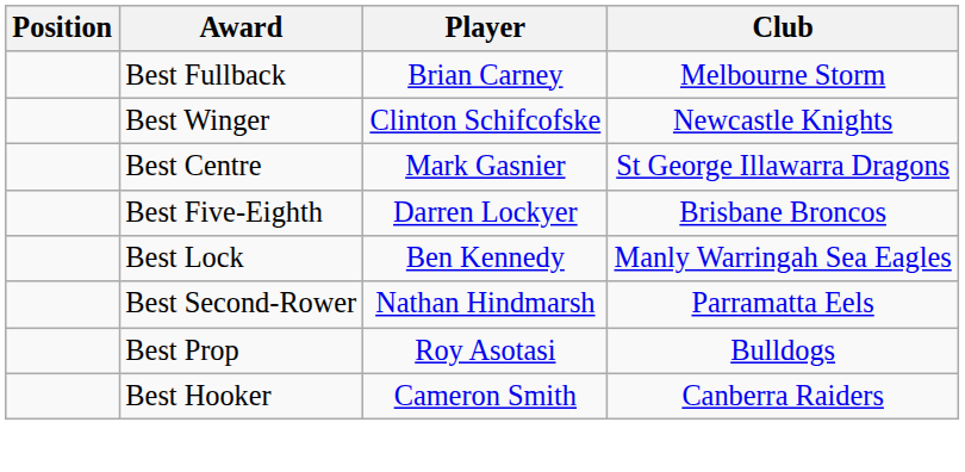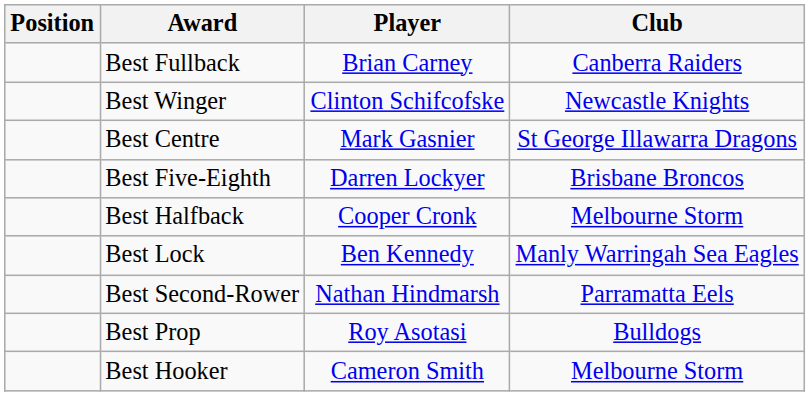 <table class="wikitable" style="text-align:center;">
 <tr>
 <th>Position</th>
 <th>Award</th>
 <th>Player</th>
 <th>Club</th>
 </tr>
 <tr>
 <td></td>
 <td style="text-align:left;">Best Fullback</td>
 <td><a href='#'>Brian Carney</a></td>
-<td><a href='#'>Melbourne Storm</a></td>
+<td><a href='#'>Canberra Raiders</a></td>
 </tr>
 <tr>
 <td></td>
 <td style="text-align:left;">Best Winger</td>
 <td><a href='#'>Clinton Schifcofske</a></td>
 <td><a href='#'>Newcastle Knights</a></td>
 </tr>
 <tr>
 <td></td>
 <td style="text-align:left;">Best Centre</td>
 <td><a href='#'>Mark Gasnier</a></td>
 <td><a href='#'>St George Illawarra Dragons</a></td>
 </tr>
 <tr>
 <td></td>
 <td style="text-align:left;">Best Five-Eighth</td>
 <td><a href='#'>Darren Lockyer</a></td>
 <td><a href='#'>Brisbane Broncos</a></td>
+</tr>
+<tr>
+<td></td>
+<td style="text-align:left;">Best Halfback</td>
+<td><a href='#'>Cooper Cronk</a></td>
+<td><a href='#'>Melbourne Storm</a></td>
 </tr>
 <tr>
 <td></td>
 <td style="text-align:left;">Best Lock</td>
 <td><a href='#'>Ben Kennedy</a></td>
 <td><a href='#'>Manly Warringah Sea Eagles</a></td>
 </tr>
 <tr>
 <td></td>
 <td style="text-align:left;">Best Second-Rower</td>
 <td><a href='#'>Nathan Hindmarsh</a></td>
 <td><a href='#'>Parramatta Eels</a></td>
 </tr>
 <tr>
 <td></td>
 <td style="text-align:left;">Best Prop</td>
 <td><a href='#'>Roy Asotasi</a></td>
 <td><a href='#'>Bulldogs</a></td>
 </tr>
 <tr>
 <td></td>
 <td style="text-align:left;">Best Hooker</td>
 <td><a href='#'>Cameron Smith</a></td>
-<td><a href='#'>Canberra Raiders</a></td>
+<td><a href='#'>Melbourne Storm</a></td>
 </tr>
 </table>
